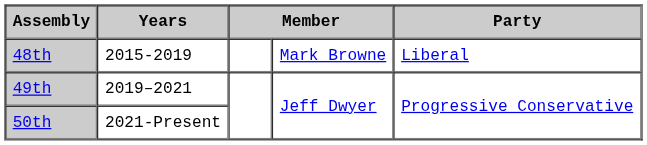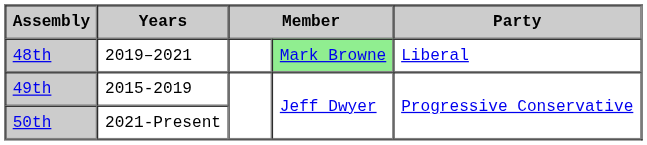 <table border=1 cellpadding=5 cellspacing=0>
 <tr bgcolor="CCCCCC">
 <th>Assembly</th>
 <th>Years</th>
 <th colspan="2">Member</th>
 <th>Party</th>
 </tr>
 <tr>
 <td bgcolor="CCCCCC"><a href='#'>48th</a></td>
-<td>2015-2019</td>
+<td>2019–2021</td>
 <td>   </td>
-<td><a href='#'>Mark Browne</a></td>
+<td style="background: lightgreen;"><a href='#'>Mark Browne</a></td>
 <td><a href='#'>Liberal</a></td>
 </tr>
 <tr>
 <td bgcolor="CCCCCC"><a href='#'>49th</a></td>
-<td>2019–2021</td>
+<td>2015-2019</td>
 <td rowspan="2" >   </td>
 <td rowspan="2"><a href='#'>Jeff Dwyer</a></td>
 <td rowspan="2"><a href='#'>Progressive Conservative</a></td>
 </tr>
 <tr>
 <td bgcolor="CCCCCC"><a href='#'>50th</a></td>
 <td>2021-Present</td>
 </tr>
 </table>
